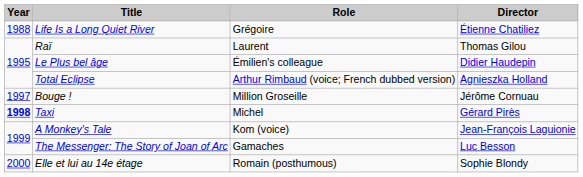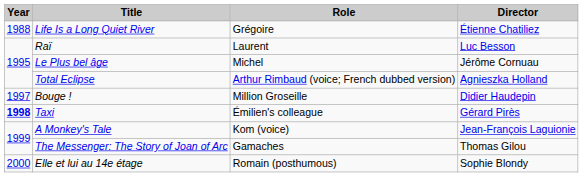 <table class="wikitable">
 <tr>
 <th style="background: #CCCCCC;">Year</th>
 <th style="background: #CCCCCC;">Title</th>
 <th style="background: #CCCCCC;">Role</th>
 <th style="background: #CCCCCC;">Director</th>
 </tr>
 <tr>
 <td><a href='#'>1988</a></td>
 <td><em><a href='#'>Life Is a Long Quiet River</a></em></td>
 <td>Grégoire</td>
 <td><a href='#'>Étienne Chatiliez</a></td>
 </tr>
 <tr>
 <td rowspan=3><a href='#'>1995</a></td>
 <td><em>Raï</em></td>
 <td>Laurent</td>
-<td>Thomas Gilou</td>
+<td><a href='#'>Luc Besson</a></td>
 </tr>
 <tr>
 <td><em><a href='#'>Le Plus bel âge</a></em></td>
-<td>Émilien's colleague</td>
-<td><a href='#'>Didier Haudepin</a></td>
+<td>Michel</td>
+<td>Jérôme Cornuau</td>
 </tr>
 <tr>
 <td><em><a href='#'>Total Eclipse</a></em></td>
 <td><a href='#'>Arthur Rimbaud</a> (voice; French dubbed version)</td>
 <td><a href='#'>Agnieszka Holland</a></td>
 </tr>
 <tr>
 <td><a href='#'>1997</a></td>
 <td><em>Bouge !</em> </td>
 <td>Million Groseille</td>
-<td>Jérôme Cornuau</td>
+<td><a href='#'>Didier Haudepin</a></td>
 </tr>
 <tr>
 <td><strong><a href='#'>1998</a></strong></td>
 <td><em><a href='#'>Taxi</a></em></td>
-<td>Michel</td>
+<td>Émilien's colleague</td>
 <td><a href='#'>Gérard Pirès</a></td>
 </tr>
 <tr>
 <td rowspan=2><a href='#'>1999</a></td>
 <td><em><a href='#'>A Monkey's Tale</a></em></td>
 <td>Kom (voice)</td>
 <td><a href='#'>Jean-François Laguionie</a></td>
 </tr>
 <tr>
 <td><em><a href='#'>The Messenger: The Story of Joan of Arc</a></em></td>
 <td>Gamaches</td>
-<td><a href='#'>Luc Besson</a></td>
+<td>Thomas Gilou</td>
 </tr>
 <tr>
 <td><a href='#'>2000</a></td>
 <td><em>Elle et lui au 14e étage</em> </td>
 <td>Romain (posthumous)</td>
 <td>Sophie Blondy</td>
 </tr>
 </table>
